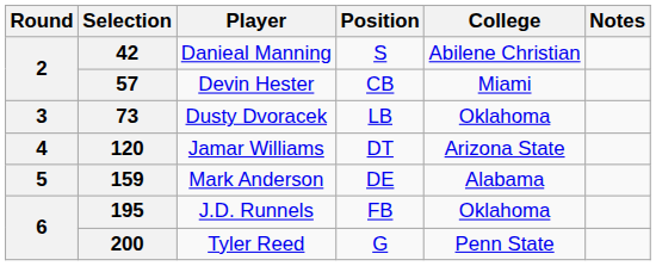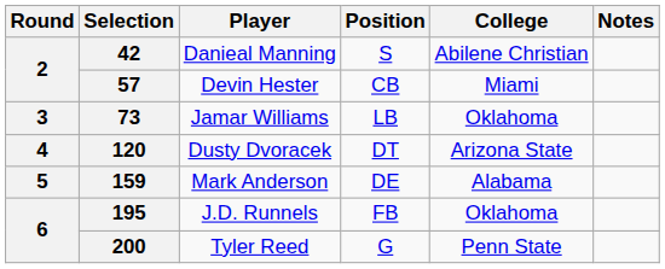 <table class="wikitable" style="text-align:center">
 <tr>
 <th>Round</th>
 <th>Selection</th>
 <th>Player</th>
 <th>Position</th>
 <th>College</th>
 <th>Notes</th>
 </tr>
 <tr>
 <th rowspan="2">2</th>
 <th>42</th>
 <td><a href='#'>Danieal Manning</a></td>
 <td><a href='#'>S</a></td>
 <td><a href='#'>Abilene Christian</a></td>
 <td></td>
 </tr>
 <tr>
 <th>57</th>
 <td><a href='#'>Devin Hester</a></td>
 <td><a href='#'>CB</a></td>
 <td><a href='#'>Miami</a></td>
 <td></td>
 </tr>
 <tr>
 <th>3</th>
 <th>73</th>
-<td><a href='#'>Dusty Dvoracek</a></td>
+<td><a href='#'>Jamar Williams</a></td>
 <td><a href='#'>LB</a></td>
 <td><a href='#'>Oklahoma</a></td>
 <td></td>
 </tr>
 <tr>
 <th>4</th>
 <th>120</th>
-<td><a href='#'>Jamar Williams</a></td>
+<td><a href='#'>Dusty Dvoracek</a></td>
 <td><a href='#'>DT</a></td>
 <td><a href='#'>Arizona State</a></td>
 <td></td>
 </tr>
 <tr>
 <th>5</th>
 <th>159</th>
 <td><a href='#'>Mark Anderson</a></td>
 <td><a href='#'>DE</a></td>
 <td><a href='#'>Alabama</a></td>
 <td></td>
 </tr>
 <tr>
 <th rowspan="2">6</th>
 <th>195</th>
 <td><a href='#'>J.D. Runnels</a></td>
 <td><a href='#'>FB</a></td>
 <td><a href='#'>Oklahoma</a></td>
 <td></td>
 </tr>
 <tr>
 <th>200</th>
 <td><a href='#'>Tyler Reed</a></td>
 <td><a href='#'>G</a></td>
 <td><a href='#'>Penn State</a></td>
 <td></td>
 </tr>
 </table>
